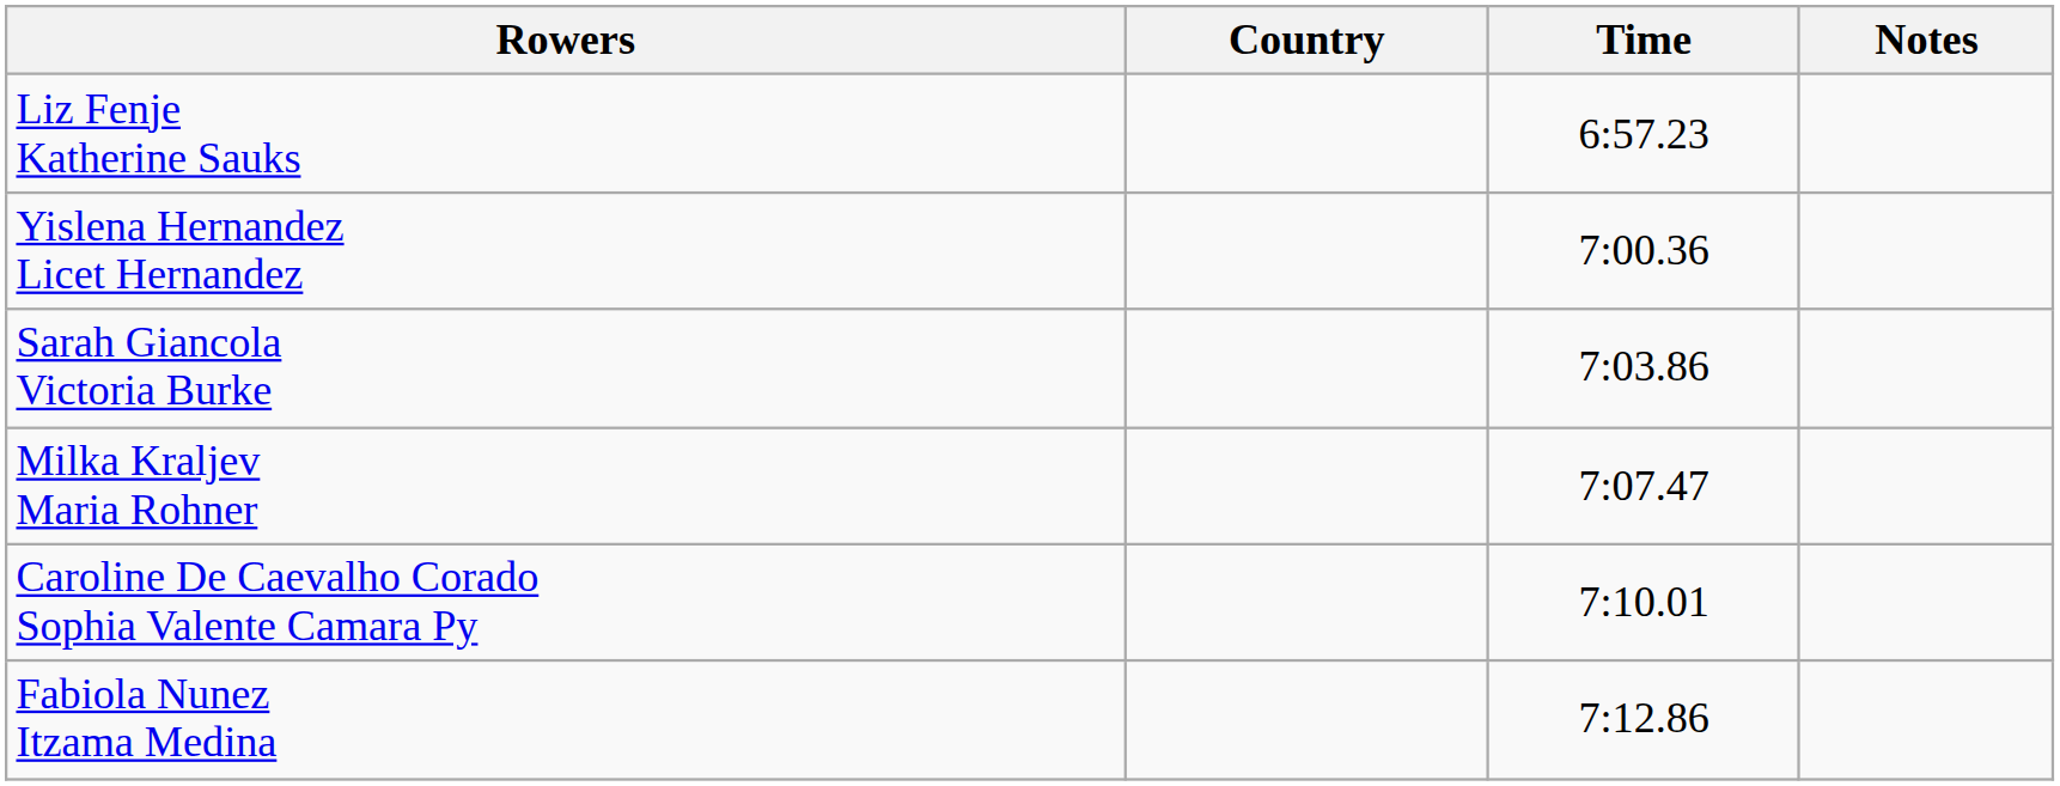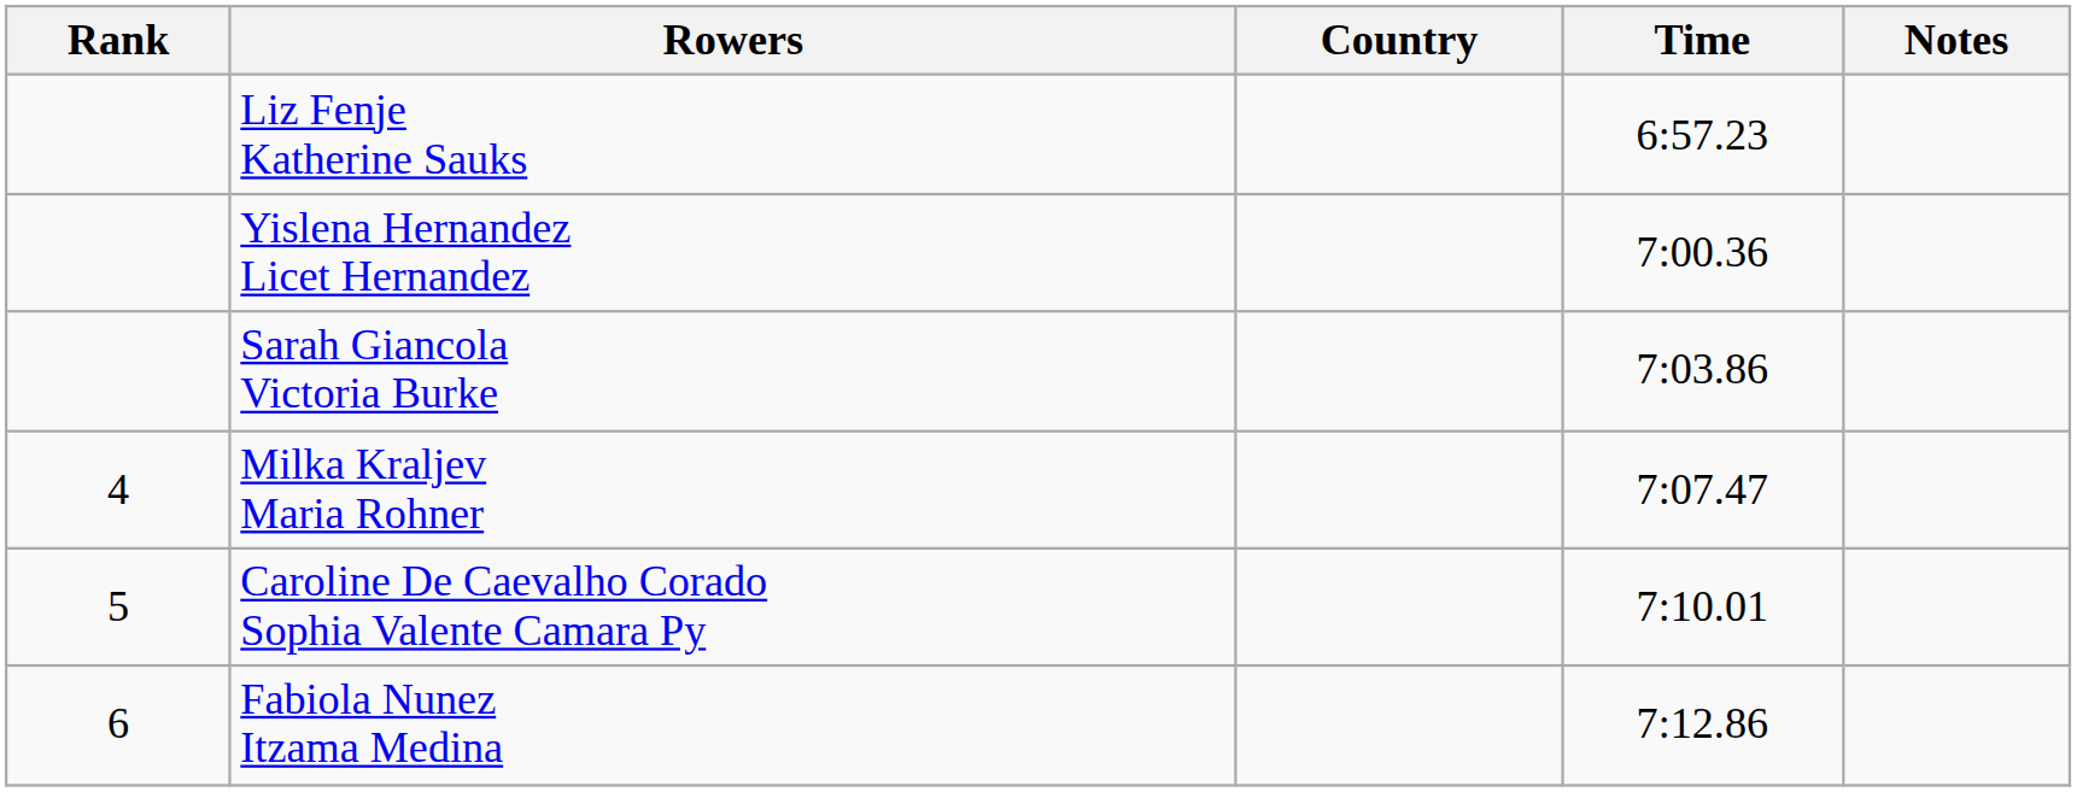 <table class="wikitable" width=60% style="text-align:center">
 <tr>
+<th>Rank</th>
 <th>Rowers</th>
 <th>Country</th>
 <th>Time</th>
 <th>Notes</th>
 </tr>
 <tr>
+<td></td>
 <td align=left><a href='#'>Liz Fenje</a><br><a href='#'>Katherine Sauks</a></td>
 <td align=left></td>
 <td>6:57.23</td>
 <td></td>
 </tr>
 <tr>
+<td></td>
 <td align=left><a href='#'>Yislena Hernandez</a><br><a href='#'>Licet Hernandez</a></td>
 <td align=left></td>
 <td>7:00.36</td>
 <td></td>
 </tr>
 <tr>
+<td></td>
 <td align=left><a href='#'>Sarah Giancola</a><br><a href='#'>Victoria Burke</a></td>
 <td align=left></td>
 <td>7:03.86</td>
 <td></td>
 </tr>
 <tr>
+<td>4</td>
 <td align=left><a href='#'>Milka Kraljev</a><br><a href='#'>Maria Rohner</a></td>
 <td align=left></td>
 <td>7:07.47</td>
 <td></td>
 </tr>
 <tr>
+<td>5</td>
 <td align=left><a href='#'>Caroline De Caevalho Corado</a><br><a href='#'>Sophia Valente Camara Py</a></td>
 <td align=left></td>
 <td>7:10.01</td>
 <td></td>
 </tr>
 <tr>
+<td>6</td>
 <td align=left><a href='#'>Fabiola Nunez</a><br><a href='#'>Itzama Medina</a></td>
 <td align=left></td>
 <td>7:12.86</td>
 <td></td>
 </tr>
 </table>
